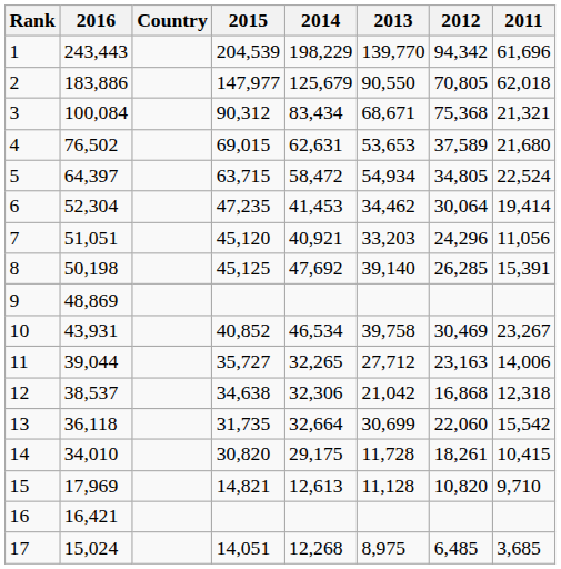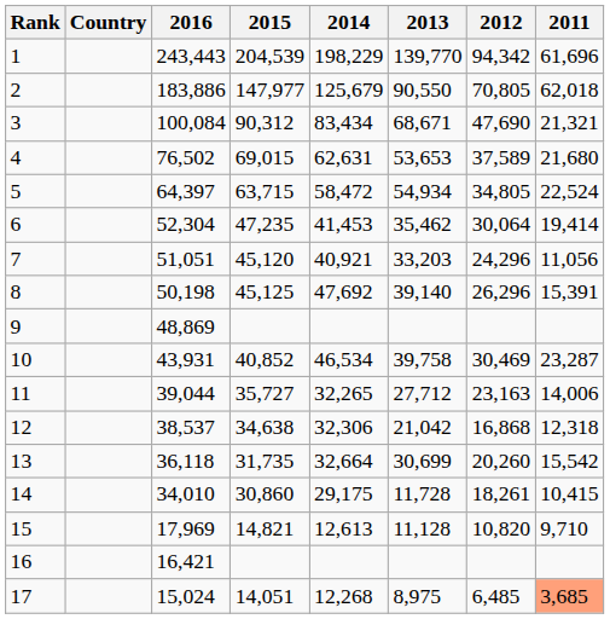 <table class="wikitable sortable collapsible collapsed">
 <tr>
 <th>Rank</th>
+<th>Country</th>
 <th>2016</th>
-<th>Country</th>
 <th>2015</th>
 <th>2014</th>
 <th>2013</th>
 <th>2012</th>
 <th>2011</th>
 </tr>
 <tr>
 <td>1</td>
+<td></td>
 <td>243,443</td>
-<td></td>
 <td>204,539</td>
 <td>198,229</td>
 <td>139,770</td>
 <td>94,342</td>
 <td>61,696</td>
 </tr>
 <tr>
 <td>2</td>
+<td></td>
 <td>183,886</td>
-<td></td>
 <td>147,977</td>
 <td>125,679</td>
 <td>90,550</td>
 <td>70,805</td>
 <td>62,018</td>
 </tr>
 <tr>
 <td>3</td>
+<td></td>
 <td>100,084</td>
-<td></td>
 <td>90,312</td>
 <td>83,434</td>
 <td>68,671</td>
-<td>75,368</td>
+<td>47,690</td>
 <td>21,321</td>
 </tr>
 <tr>
 <td>4</td>
+<td></td>
 <td>76,502</td>
-<td></td>
 <td>69,015</td>
 <td>62,631</td>
 <td>53,653</td>
 <td>37,589</td>
 <td>21,680</td>
 </tr>
 <tr>
 <td>5</td>
+<td></td>
 <td>64,397</td>
-<td></td>
 <td>63,715</td>
 <td>58,472</td>
 <td>54,934</td>
 <td>34,805</td>
 <td>22,524</td>
 </tr>
 <tr>
 <td>6</td>
+<td></td>
 <td>52,304</td>
-<td></td>
 <td>47,235</td>
 <td>41,453</td>
-<td>34,462</td>
+<td>35,462</td>
 <td>30,064</td>
 <td>19,414</td>
 </tr>
 <tr>
 <td>7</td>
+<td></td>
 <td>51,051</td>
-<td></td>
 <td>45,120</td>
 <td>40,921</td>
 <td>33,203</td>
 <td>24,296</td>
 <td>11,056</td>
 </tr>
 <tr>
 <td>8</td>
+<td></td>
 <td>50,198</td>
-<td></td>
 <td>45,125</td>
 <td>47,692</td>
 <td>39,140</td>
-<td>26,285</td>
+<td>26,296</td>
 <td>15,391</td>
 </tr>
 <tr>
 <td>9</td>
+<td></td>
 <td>48,869</td>
-<td></td>
 <td></td>
 <td></td>
 <td></td>
 <td></td>
 <td></td>
 </tr>
 <tr>
 <td>10</td>
+<td></td>
 <td>43,931</td>
-<td></td>
 <td>40,852</td>
 <td>46,534</td>
 <td>39,758</td>
 <td>30,469</td>
-<td>23,267</td>
+<td>23,287</td>
 </tr>
 <tr>
 <td>11</td>
+<td></td>
 <td>39,044</td>
-<td></td>
 <td>35,727</td>
 <td>32,265</td>
 <td>27,712</td>
 <td>23,163</td>
 <td>14,006</td>
 </tr>
 <tr>
 <td>12</td>
+<td></td>
 <td>38,537</td>
-<td></td>
 <td>34,638</td>
 <td>32,306</td>
 <td>21,042</td>
 <td>16,868</td>
 <td>12,318</td>
 </tr>
 <tr>
 <td>13</td>
+<td></td>
 <td>36,118</td>
-<td></td>
 <td>31,735</td>
 <td>32,664</td>
 <td>30,699</td>
-<td>22,060</td>
+<td>20,260</td>
 <td>15,542</td>
 </tr>
 <tr>
 <td>14</td>
+<td></td>
 <td>34,010</td>
-<td></td>
-<td>30,820</td>
+<td>30,860</td>
 <td>29,175</td>
 <td>11,728</td>
 <td>18,261</td>
 <td>10,415</td>
 </tr>
 <tr>
 <td>15</td>
+<td></td>
 <td>17,969</td>
-<td></td>
 <td>14,821</td>
 <td>12,613</td>
 <td>11,128</td>
 <td>10,820</td>
 <td>9,710</td>
 </tr>
 <tr>
 <td>16</td>
+<td></td>
 <td>16,421</td>
-<td></td>
 <td></td>
 <td></td>
 <td></td>
 <td></td>
 <td></td>
 </tr>
 <tr>
 <td>17</td>
+<td></td>
 <td>15,024</td>
-<td></td>
 <td>14,051</td>
 <td>12,268</td>
 <td>8,975</td>
 <td>6,485</td>
-<td>3,685</td>
+<td style="background: lightsalmon;">3,685</td>
 </tr>
 </table>
